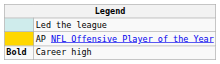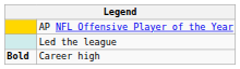 <table class="wikitable mw-collapsible mw-collapsed">
 <tr>
 <th colspan="2">Legend</th>
+</tr>
+<tr>
+<td style="background:#ffd700; width:3em;"></td>
+<td>AP <a href='#'>NFL Offensive Player of the Year</a></td>
 </tr>
 <tr>
 <td style="background:#cfecec; width:3em;"></td>
 <td>Led the league</td>
 </tr>
 <tr>
-<td style="background:#ffd700; width:3em;"></td>
-<td>AP <a href='#'>NFL Offensive Player of the Year</a></td>
-</tr>
-<tr>
 <td><strong>Bold</strong></td>
 <td>Career high</td>
 </tr>
 </table>
